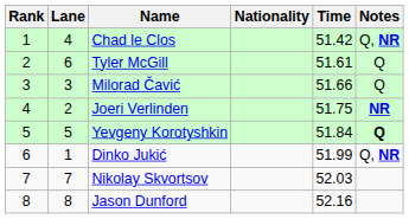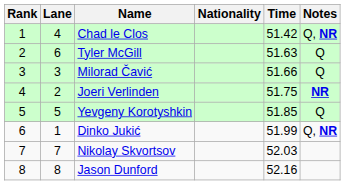 <table class="wikitable sortable" style="text-align:center">
 <tr>
 <th>Rank</th>
 <th>Lane</th>
 <th>Name</th>
 <th>Nationality</th>
 <th>Time</th>
 <th>Notes</th>
 </tr>
 <tr bgcolor=ccffcc>
 <td>1</td>
 <td>4</td>
 <td align=left><a href='#'>Chad le Clos</a></td>
 <td align=left></td>
 <td>51.42</td>
 <td>Q, <strong><a href='#'>NR</a></strong></td>
 </tr>
 <tr bgcolor=ccffcc>
 <td>2</td>
 <td>6</td>
 <td align=left><a href='#'>Tyler McGill</a></td>
 <td align=left></td>
-<td>51.61</td>
+<td>51.63</td>
 <td>Q</td>
 </tr>
 <tr bgcolor=ccffcc>
 <td>3</td>
 <td>3</td>
 <td align=left><a href='#'>Milorad Čavić</a></td>
 <td align=left></td>
 <td>51.66</td>
 <td>Q</td>
 </tr>
 <tr bgcolor=ccffcc>
 <td>4</td>
 <td>2</td>
 <td align=left><a href='#'>Joeri Verlinden</a></td>
 <td align=left></td>
 <td>51.75</td>
 <td><strong><a href='#'>NR</a></strong></td>
 </tr>
 <tr bgcolor=ccffcc>
 <td>5</td>
 <td>5</td>
 <td align=left><a href='#'>Yevgeny Korotyshkin</a></td>
 <td align=left></td>
-<td>51.84</td>
-<td><strong>Q</strong></td>
+<td>51.85</td>
+<td>Q</td>
 </tr>
 <tr>
 <td>6</td>
 <td>1</td>
 <td align=left><a href='#'>Dinko Jukić</a></td>
 <td align=left></td>
 <td>51.99</td>
 <td>Q, <strong><a href='#'>NR</a></strong></td>
 </tr>
 <tr>
 <td>7</td>
 <td>7</td>
 <td align=left><a href='#'>Nikolay Skvortsov</a></td>
 <td align=left></td>
 <td>52.03</td>
 <td></td>
 </tr>
 <tr>
 <td>8</td>
 <td>8</td>
 <td align=left><a href='#'>Jason Dunford</a></td>
 <td align=left></td>
 <td>52.16</td>
 <td></td>
 </tr>
 </table>
